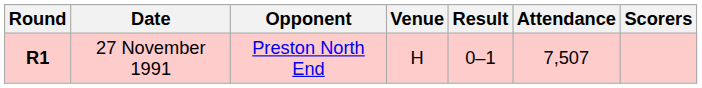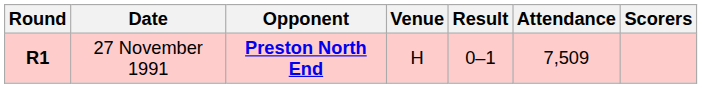 <table class="wikitable" style="font-size:100%; text-align:center">
 <tr>
 <th>Round</th>
 <th>Date</th>
 <th>Opponent</th>
 <th>Venue</th>
 <th>Result</th>
 <th>Attendance</th>
 <th>Scorers</th>
 </tr>
 <tr style="background-color: #FFCCCC;">
 <td><strong>R1</strong></td>
 <td>27 November 1991</td>
-<td><a href='#'>Preston North End</a></td>
+<td><strong><a href='#'>Preston North End</a></strong></td>
 <td>H</td>
 <td>0–1</td>
-<td>7,507</td>
+<td>7,509</td>
 <td></td>
 </tr>
 </table>
